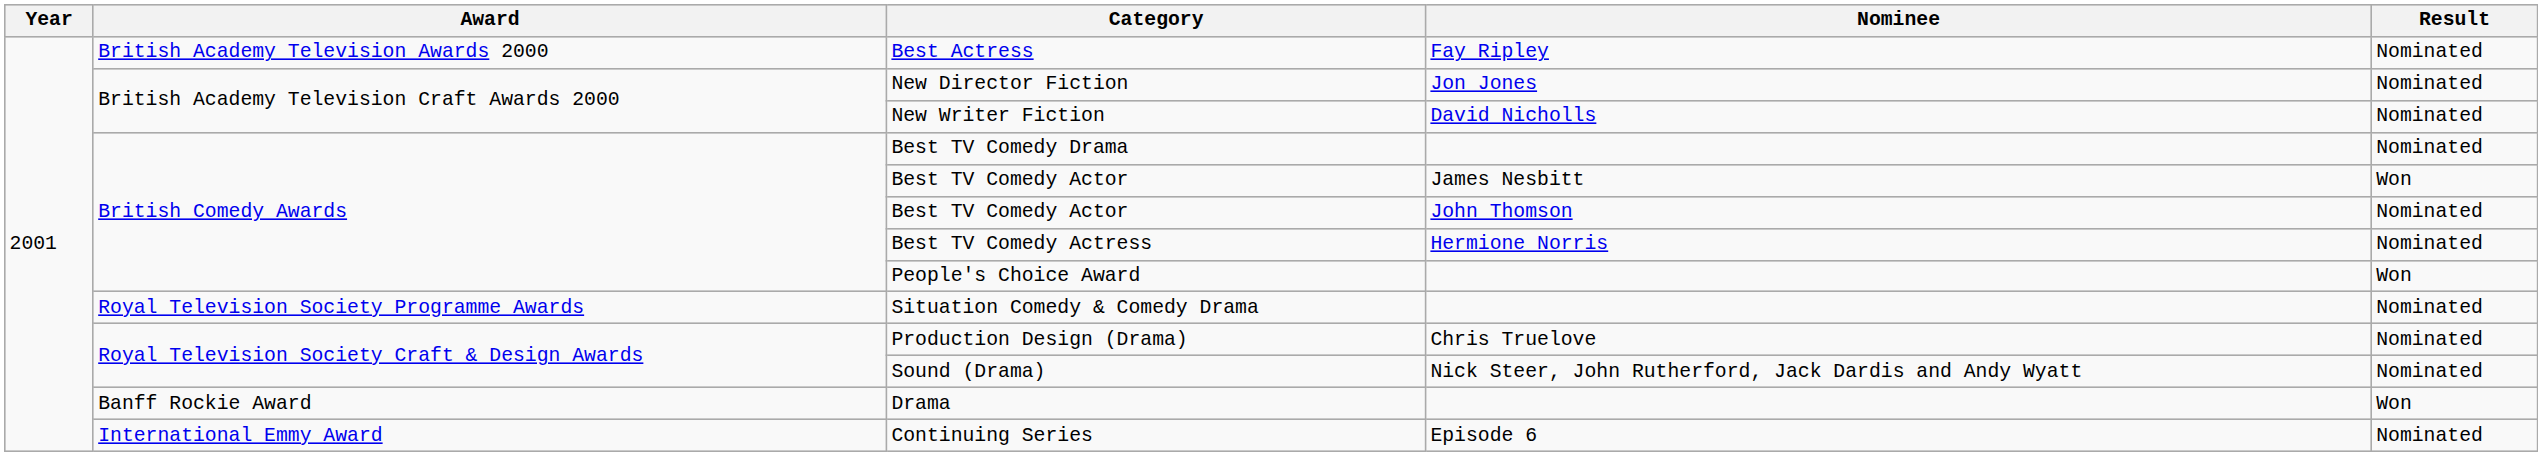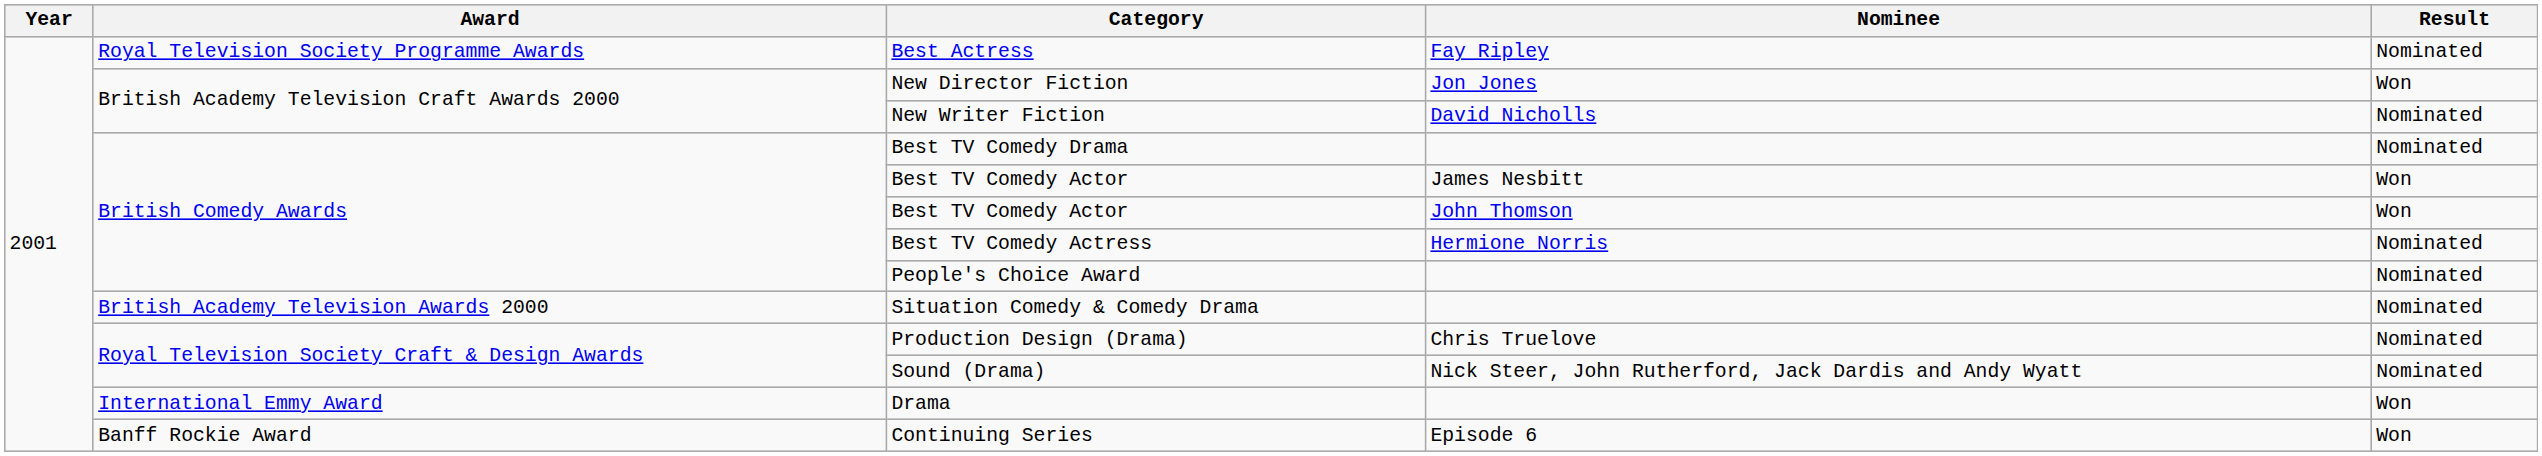 <table class="wikitable" style="font-size: 95%; width: 100%; text-align: left;">
 <tr>
 <th width=3.5%>Year</th>
 <th>Award</th>
 <th>Category</th>
 <th>Nominee</th>
 <th>Result</th>
 </tr>
 <tr>
 <td rowspan=13>2001</td>
-<td><a href='#'>British Academy Television Awards</a> 2000</td>
+<td><a href='#'>Royal Television Society Programme Awards</a></td>
 <td><a href='#'>Best Actress</a></td>
 <td><a href='#'>Fay Ripley</a></td>
 <td>Nominated</td>
 </tr>
 <tr>
 <td rowspan="2">British Academy Television Craft Awards 2000</td>
 <td>New Director Fiction</td>
 <td><a href='#'>Jon Jones</a></td>
-<td>Nominated</td>
+<td>Won</td>
 </tr>
 <tr>
 <td>New Writer Fiction</td>
 <td><a href='#'>David Nicholls</a></td>
 <td>Nominated</td>
 </tr>
 <tr>
 <td rowspan="5"><a href='#'>British Comedy Awards</a></td>
 <td>Best TV Comedy Drama</td>
 <td></td>
 <td>Nominated</td>
 </tr>
 <tr>
 <td>Best TV Comedy Actor</td>
 <td>James Nesbitt</td>
 <td>Won</td>
 </tr>
 <tr>
 <td>Best TV Comedy Actor</td>
 <td><a href='#'>John Thomson</a></td>
-<td>Nominated</td>
+<td>Won</td>
 </tr>
 <tr>
 <td>Best TV Comedy Actress</td>
 <td><a href='#'>Hermione Norris</a></td>
 <td>Nominated</td>
 </tr>
 <tr>
 <td>People's Choice Award</td>
 <td></td>
-<td>Won</td>
+<td>Nominated</td>
 </tr>
 <tr>
-<td><a href='#'>Royal Television Society Programme Awards</a></td>
+<td><a href='#'>British Academy Television Awards</a> 2000</td>
 <td>Situation Comedy & Comedy Drama</td>
 <td></td>
 <td>Nominated</td>
 </tr>
 <tr>
 <td rowspan=2><a href='#'>Royal Television Society Craft & Design Awards</a></td>
 <td>Production Design (Drama)</td>
 <td>Chris Truelove</td>
 <td>Nominated</td>
 </tr>
 <tr>
 <td>Sound (Drama)</td>
 <td>Nick Steer, John Rutherford, Jack Dardis and Andy Wyatt</td>
 <td>Nominated</td>
 </tr>
 <tr>
-<td>Banff Rockie Award</td>
+<td><a href='#'>International Emmy Award</a></td>
 <td>Drama</td>
 <td></td>
 <td>Won</td>
 </tr>
 <tr>
-<td><a href='#'>International Emmy Award</a></td>
+<td>Banff Rockie Award</td>
 <td>Continuing Series</td>
 <td>Episode 6</td>
-<td>Nominated</td>
+<td>Won</td>
 </tr>
 </table>
